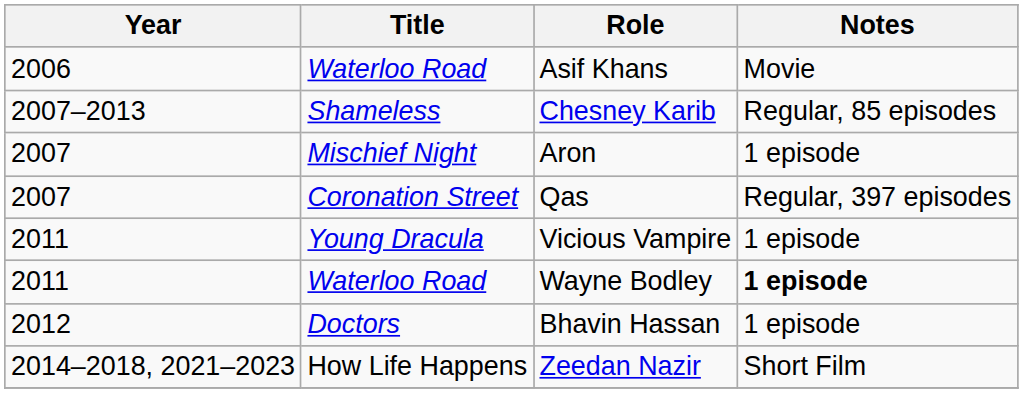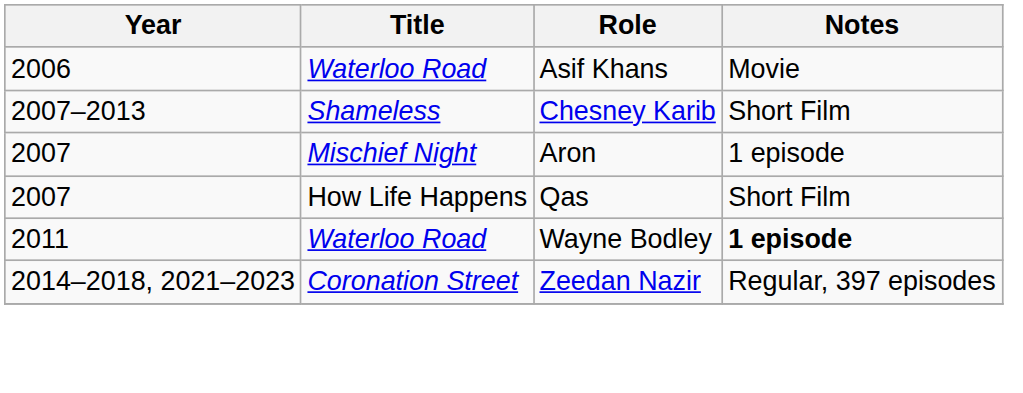 <table class="wikitable">
 <tr>
 <th>Year</th>
 <th>Title</th>
 <th>Role</th>
 <th>Notes</th>
 </tr>
 <tr>
 <td>2006</td>
 <td><em><a href='#'>Waterloo Road</a></em></td>
 <td>Asif Khans</td>
 <td>Movie</td>
 </tr>
 <tr>
 <td>2007–2013</td>
 <td><em><a href='#'>Shameless</a></em></td>
 <td><a href='#'>Chesney Karib</a></td>
-<td>Regular, 85 episodes</td>
+<td>Short Film</td>
 </tr>
 <tr>
 <td>2007</td>
 <td><em><a href='#'>Mischief Night</a></em></td>
 <td>Aron</td>
 <td>1 episode</td>
 </tr>
 <tr>
 <td>2007</td>
-<td><em><a href='#'>Coronation Street</a></em></td>
+<td>How Life Happens</td>
 <td>Qas</td>
-<td>Regular, 397 episodes</td>
-</tr>
-<tr>
-<td>2011</td>
-<td><em><a href='#'>Young Dracula</a></em></td>
-<td>Vicious Vampire</td>
-<td>1 episode</td>
+<td>Short Film</td>
 </tr>
 <tr>
 <td>2011</td>
 <td><em><a href='#'>Waterloo Road</a></em></td>
 <td>Wayne Bodley</td>
 <td><strong>1 episode</strong></td>
 </tr>
 <tr>
-<td>2012</td>
-<td><em><a href='#'>Doctors</a></em></td>
-<td>Bhavin Hassan</td>
-<td>1 episode</td>
-</tr>
-<tr>
 <td>2014–2018, 2021–2023</td>
-<td>How Life Happens</td>
+<td><em><a href='#'>Coronation Street</a></em></td>
 <td><a href='#'>Zeedan Nazir</a></td>
-<td>Short Film</td>
+<td>Regular, 397 episodes</td>
 </tr>
 <tr>
 </tr>
 </table>
